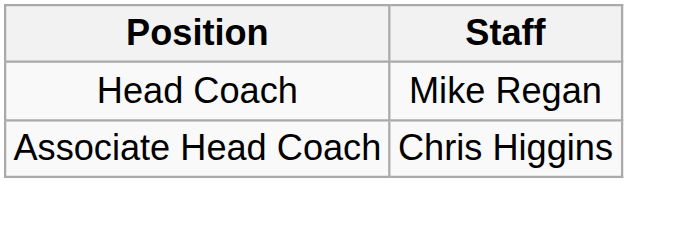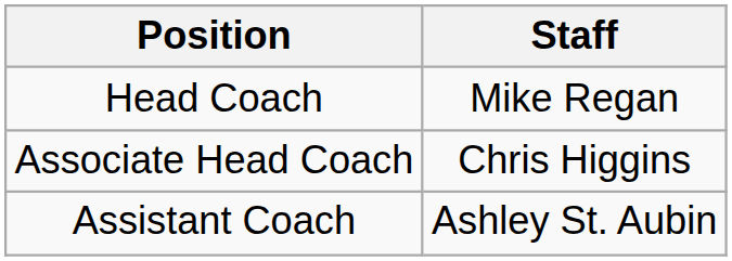 <table class="wikitable" style="text-align:center;">
 <tr>
 <th>Position</th>
 <th>Staff</th>
 </tr>
 <tr>
 <td>Head Coach</td>
 <td>Mike Regan</td>
 </tr>
 <tr>
 <td>Associate Head Coach</td>
 <td>Chris Higgins</td>
 </tr>
+<tr>
+<td>Assistant Coach</td>
+<td>Ashley St. Aubin</td>
+</tr>
 </table>
